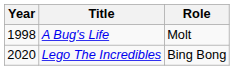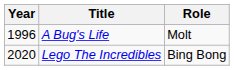 <table class="wikitable sortable">
 <tr>
 <th>Year</th>
 <th>Title</th>
 <th>Role</th>
 </tr>
 <tr>
-<td>1998</td>
+<td>1996</td>
 <td><em><a href='#'>A Bug's Life</a></em></td>
 <td>Molt</td>
 </tr>
 <tr>
 <td>2020</td>
 <td><em><a href='#'>Lego The Incredibles</a></em></td>
 <td>Bing Bong</td>
 </tr>
 </table>
